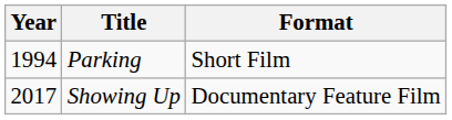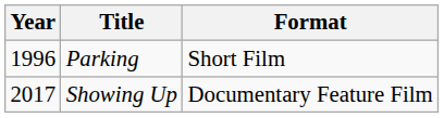 <table class="wikitable">
 <tr>
 <th>Year</th>
 <th>Title</th>
 <th>Format</th>
 </tr>
 <tr>
-<td>1994</td>
+<td>1996</td>
 <td><em>Parking</em></td>
 <td>Short Film</td>
 </tr>
 <tr>
 <td>2017</td>
 <td><em>Showing Up</em></td>
 <td>Documentary Feature Film</td>
 </tr>
 </table>
